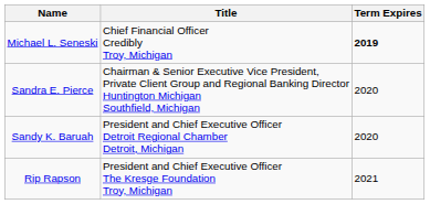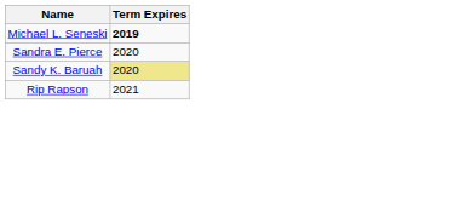 <table class="wikitable sortable">
 <tr>
 <th>Name</th>
-<th>Title</th>
 <th>Term Expires</th>
 </tr>
 <tr>
 <td style="text-align:center;"><a href='#'>Michael L. Seneski</a></td>
-<td>Chief Financial Officer<br>Credibly<br><a href='#'>Troy, Michigan</a></td>
 <td><strong>2019</strong></td>
 </tr>
 <tr>
 <td style="text-align:center;"><a href='#'>Sandra E. Pierce</a></td>
-<td>Chairman & Senior Executive Vice President,<br>Private Client Group and Regional Banking Director<br><a href='#'>Huntington Michigan</a><br><a href='#'>Southfield, Michigan</a></td>
 <td>2020</td>
 </tr>
 <tr>
 <td style="text-align:center;"><a href='#'>Sandy K. Baruah</a></td>
-<td>President and Chief Executive Officer<br><a href='#'>Detroit Regional Chamber</a><br><a href='#'>Detroit, Michigan</a></td>
-<td>2020</td>
+<td style="background: khaki;">2020</td>
 </tr>
 <tr>
 <td style="text-align:center;"><a href='#'>Rip Rapson</a></td>
-<td>President and Chief Executive Officer<br><a href='#'>The Kresge Foundation</a><br><a href='#'>Troy, Michigan</a></td>
 <td>2021</td>
 </tr>
 </table>
